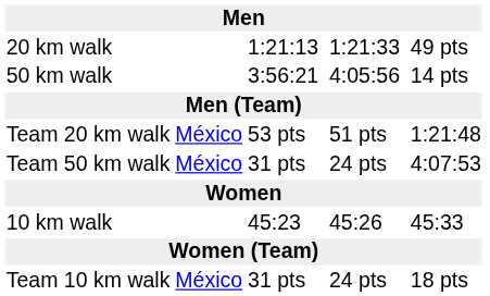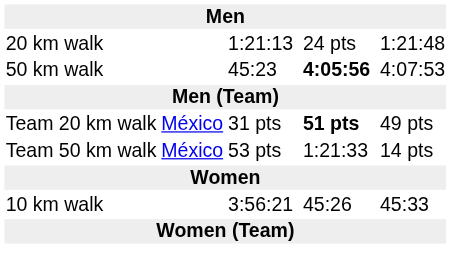 <table>
 <tr>
 <td colspan=7 bgcolor=#eeeeee style="text-align:center;"><strong>Men</strong></td>
 </tr>
 <tr>
 <td>20 km walk</td>
 <td></td>
 <td>1:21:13</td>
 <td></td>
-<td>1:21:33</td>
+<td>24 pts</td>
 <td></td>
-<td>49 pts</td>
+<td>1:21:48</td>
 </tr>
 <tr>
 <td>50 km walk</td>
 <td></td>
-<td>3:56:21</td>
+<td>45:23</td>
 <td></td>
-<td>4:05:56</td>
+<td><strong>4:05:56</strong></td>
 <td></td>
-<td>14 pts</td>
+<td>4:07:53</td>
 </tr>
 <tr>
 <td colspan=7 bgcolor=#eeeeee style="text-align:center;"><strong>Men (Team)</strong></td>
 </tr>
 <tr>
 <td>Team 20 km walk</td>
 <td> <a href='#'>México</a></td>
-<td>53 pts</td>
+<td>31 pts</td>
 <td></td>
-<td>51 pts</td>
+<td><strong>51 pts</strong></td>
 <td></td>
-<td>1:21:48</td>
+<td>49 pts</td>
 </tr>
 <tr>
 <td>Team 50 km walk</td>
 <td> <a href='#'>México</a></td>
-<td>31 pts</td>
+<td>53 pts</td>
 <td></td>
-<td>24 pts</td>
+<td>1:21:33</td>
 <td></td>
-<td>4:07:53</td>
+<td>14 pts</td>
 </tr>
 <tr>
 <td colspan=7 bgcolor=#eeeeee style="text-align:center;"><strong>Women</strong></td>
 </tr>
 <tr>
 <td>10 km walk</td>
 <td></td>
-<td>45:23</td>
+<td>3:56:21</td>
 <td></td>
 <td>45:26</td>
 <td></td>
 <td>45:33</td>
 </tr>
 <tr>
 <td colspan=7 bgcolor=#eeeeee style="text-align:center;"><strong>Women (Team)</strong></td>
 </tr>
-<tr>
-<td>Team 10 km walk</td>
-<td> <a href='#'>México</a></td>
-<td>31 pts</td>
-<td></td>
-<td>24 pts</td>
-<td></td>
-<td>18 pts</td>
-</tr>
 </table>
